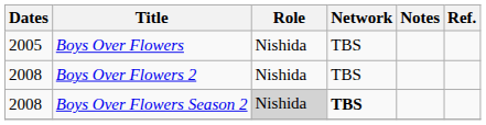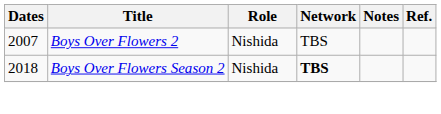 <table class="wikitable">
 <tr>
 <th>Dates</th>
 <th>Title</th>
 <th>Role</th>
 <th>Network</th>
 <th>Notes</th>
 <th>Ref.</th>
 </tr>
 <tr>
-<td>2005</td>
-<td><em><a href='#'>Boys Over Flowers</a></em></td>
-<td>Nishida　</td>
-<td>TBS</td>
-<td></td>
-<td></td>
-</tr>
-<tr>
-<td>2008</td>
+<td>2007</td>
 <td><em><a href='#'>Boys Over Flowers 2</a></em></td>
 <td>Nishida　</td>
 <td>TBS</td>
 <td></td>
 <td></td>
 </tr>
 <tr>
-<td>2008</td>
+<td>2018</td>
 <td><em><a href='#'>Boys Over Flowers Season 2</a></em></td>
-<td style="background: lightgrey;">Nishida　</td>
+<td>Nishida　</td>
 <td><strong>TBS</strong></td>
 <td></td>
 <td></td>
 </tr>
 <tr>
 </tr>
 </table>
